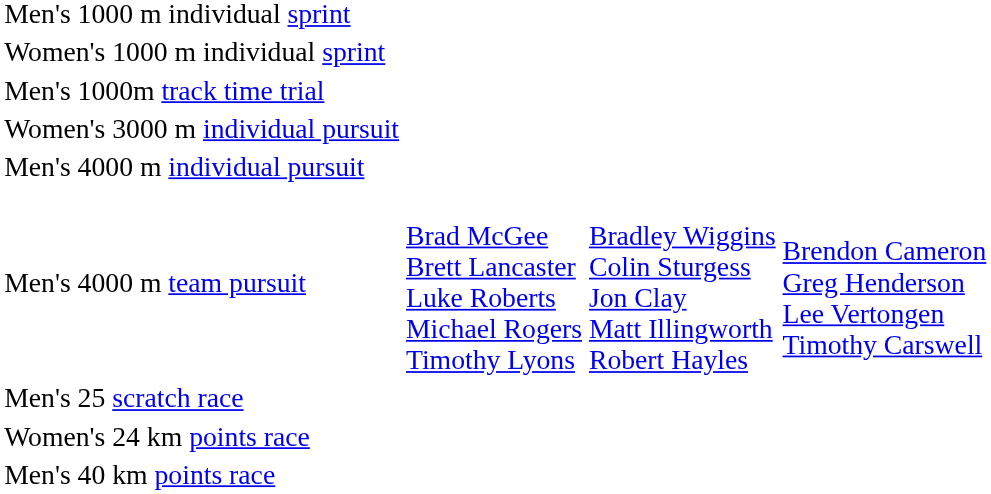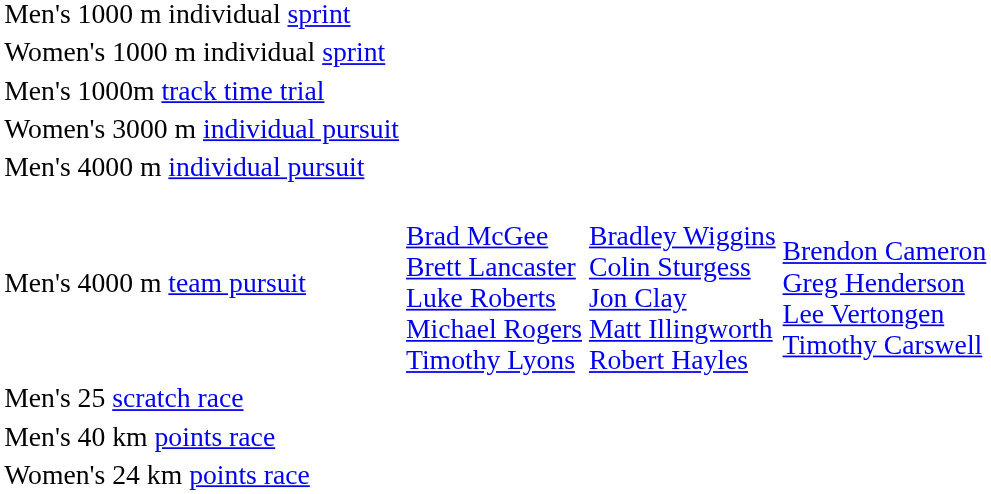 <table>
 <tr>
 <td>Men's 1000 m individual <a href='#'>sprint</a></td>
 <td></td>
 <td></td>
 <td></td>
 </tr>
 <tr>
 <td>Women's 1000 m individual <a href='#'>sprint</a></td>
 <td></td>
 <td></td>
 <td></td>
 </tr>
 <tr>
 <td>Men's 1000m <a href='#'>track time trial</a></td>
 <td></td>
 <td></td>
 <td></td>
 </tr>
 <tr>
 <td>Women's 3000 m <a href='#'>individual pursuit</a></td>
 <td></td>
 <td></td>
 <td></td>
 </tr>
 <tr>
 <td>Men's 4000 m <a href='#'>individual pursuit</a></td>
 <td></td>
 <td></td>
 <td></td>
 </tr>
 <tr>
 <td>Men's 4000 m <a href='#'>team pursuit</a></td>
 <td><br><a href='#'>Brad McGee</a><br><a href='#'>Brett Lancaster</a><br><a href='#'>Luke Roberts</a><br><a href='#'>Michael Rogers</a><br><a href='#'>Timothy Lyons</a></td>
 <td><br><a href='#'>Bradley Wiggins</a><br><a href='#'>Colin Sturgess</a><br><a href='#'>Jon Clay</a><br><a href='#'>Matt Illingworth</a><br><a href='#'>Robert Hayles</a></td>
 <td><br><a href='#'>Brendon Cameron</a><br><a href='#'>Greg Henderson</a><br><a href='#'>Lee Vertongen</a><br><a href='#'>Timothy Carswell</a></td>
 </tr>
 <tr>
 <td>Men's 25 <a href='#'>scratch race</a></td>
 <td></td>
 <td></td>
 <td></td>
 </tr>
 <tr>
+<td>Men's 40 km <a href='#'>points race</a></td>
+<td></td>
+<td></td>
+<td></td>
+</tr>
+<tr>
 <td>Women's 24 km <a href='#'>points race</a></td>
 <td></td>
 <td></td>
 <td></td>
 </tr>
-<tr>
-<td>Men's 40 km <a href='#'>points race</a></td>
-<td></td>
-<td></td>
-<td></td>
-</tr>
 </table>
